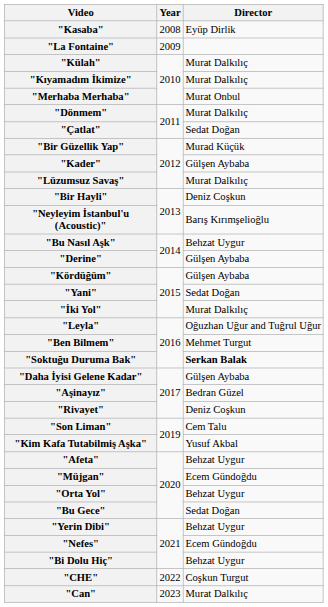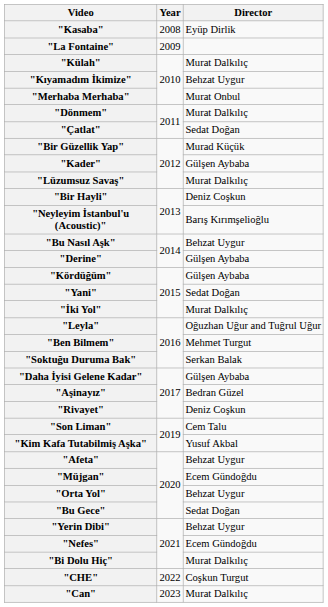 <table class="wikitable plainrowheaders">
 <tr>
 <th scope="col" style="width:14em;">Video</th>
 <th scope="col">Year</th>
 <th scope="col">Director</th>
 </tr>
 <tr>
 <th scope="row">"Kasaba"</th>
 <td align="center">2008</td>
 <td>Eyüp Dirlik</td>
 </tr>
 <tr>
 <th scope="row">"La Fontaine"</th>
 <td align="center">2009</td>
 <td></td>
 </tr>
 <tr>
 <th scope="row">"Külah"</th>
 <td align="center" rowspan="3">2010</td>
 <td>Murat Dalkılıç</td>
 </tr>
 <tr>
 <th scope="row">"Kıyamadım İkimize"</th>
-<td>Murat Dalkılıç</td>
+<td>Behzat Uygur</td>
 </tr>
 <tr>
 <th scope="row">"Merhaba Merhaba"</th>
 <td>Murat Onbul</td>
 </tr>
 <tr>
 <th scope="row">"Dönmem"</th>
 <td align="center" rowspan="2">2011</td>
 <td>Murat Dalkılıç</td>
 </tr>
 <tr>
 <th scope="row">"Çatlat"</th>
 <td>Sedat Doğan</td>
 </tr>
 <tr>
 <th scope="row">"Bir Güzellik Yap"</th>
 <td align="center" rowspan="3">2012</td>
 <td>Murad Küçük</td>
 </tr>
 <tr>
 <th scope="row">"Kader"</th>
 <td>Gülşen Aybaba</td>
 </tr>
 <tr>
 <th scope="row">"Lüzumsuz Savaş"</th>
 <td>Murat Dalkılıç</td>
 </tr>
 <tr>
 <th scope="row">"Bir Hayli"</th>
 <td align="center" rowspan="2">2013</td>
 <td>Deniz Coşkun</td>
 </tr>
 <tr>
 <th scope="row">"Neyleyim İstanbul'u (Acoustic)"</th>
 <td>Barış Kırımşelioğlu</td>
 </tr>
 <tr>
 <th scope="row">"Bu Nasıl Aşk"</th>
 <td align="center" rowspan="2">2014</td>
 <td>Behzat Uygur</td>
 </tr>
 <tr>
 <th scope="row">"Derine"</th>
 <td>Gülşen Aybaba</td>
 </tr>
 <tr>
 <th scope="row">"Kördüğüm"</th>
 <td align="center" rowspan="3">2015</td>
 <td>Gülşen Aybaba</td>
 </tr>
 <tr>
 <th scope="row">"Yani"</th>
 <td>Sedat Doğan</td>
 </tr>
 <tr>
 <th scope="row">"İki Yol"</th>
 <td>Murat Dalkılıç</td>
 </tr>
 <tr>
 <th scope="row">"Leyla"</th>
 <td align="center" rowspan="3">2016</td>
 <td>Oğuzhan Uğur and Tuğrul Uğur</td>
 </tr>
 <tr>
 <th scope="row">"Ben Bilmem"</th>
 <td>Mehmet Turgut</td>
 </tr>
 <tr>
 <th scope="row">"Soktuğu Duruma Bak"</th>
-<td><strong>Serkan Balak</strong></td>
+<td>Serkan Balak</td>
 </tr>
 <tr>
 <th scope="row">"Daha İyisi Gelene Kadar"</th>
 <td align="center" rowspan="3">2017</td>
 <td>Gülşen Aybaba</td>
 </tr>
 <tr>
 <th scope="row">"Aşinayız"</th>
 <td>Bedran Güzel</td>
 </tr>
 <tr>
 <th scope="row">"Rivayet"</th>
 <td>Deniz Coşkun</td>
 </tr>
 <tr>
 <th scope="row">"Son Liman"</th>
 <td align="center" rowspan="2">2019</td>
 <td>Cem Talu</td>
 </tr>
 <tr>
 <th scope="row">"Kim Kafa Tutabilmiş Aşka"</th>
 <td>Yusuf Akbal</td>
 </tr>
 <tr>
 <th scope="row">"Afeta"</th>
 <td align="center" rowspan="4">2020</td>
 <td>Behzat Uygur</td>
 </tr>
 <tr>
 <th scope="row">"Müjgan"</th>
 <td>Ecem Gündoğdu</td>
 </tr>
 <tr>
 <th scope="row">"Orta Yol"</th>
 <td>Behzat Uygur</td>
 </tr>
 <tr>
 <th scope="row">"Bu Gece"</th>
 <td>Sedat Doğan</td>
 </tr>
 <tr>
 <th scope="row">"Yerin Dibi"</th>
 <td align="center" rowspan="3">2021</td>
 <td>Behzat Uygur</td>
 </tr>
 <tr>
 <th scope="row">"Nefes"</th>
 <td>Ecem Gündoğdu</td>
 </tr>
 <tr>
 <th scope="row">"Bi Dolu Hiç"</th>
-<td>Behzat Uygur</td>
+<td>Murat Dalkılıç</td>
 </tr>
 <tr>
 <th scope="row">"CHE"</th>
 <td align="center" rowspan="1">2022</td>
 <td>Coşkun Turgut</td>
 </tr>
 <tr>
 <th scope="row">"Can"</th>
 <td align="center" rowspan="1">2023</td>
 <td>Murat Dalkılıç</td>
 </tr>
 </table>
